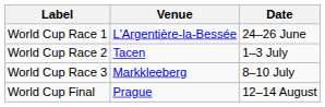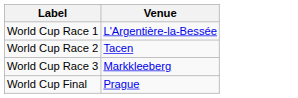 <table class="wikitable">
 <tr>
 <th>Label</th>
 <th>Venue</th>
-<th>Date</th>
 </tr>
 <tr align=left>
 <td>World Cup Race 1</td>
 <td align=left> <a href='#'>L'Argentière-la-Bessée</a></td>
-<td align=left>24–26 June</td>
 </tr>
 <tr align=left>
 <td>World Cup Race 2</td>
 <td align=left> <a href='#'>Tacen</a></td>
-<td align=left>1–3 July</td>
 </tr>
 <tr align=left>
 <td>World Cup Race 3</td>
 <td align=left> <a href='#'>Markkleeberg</a></td>
-<td align=left>8–10 July</td>
 </tr>
 <tr align=left>
 <td>World Cup Final</td>
 <td align=left> <a href='#'>Prague</a></td>
-<td align=left>12–14 August</td>
 </tr>
 </table>
